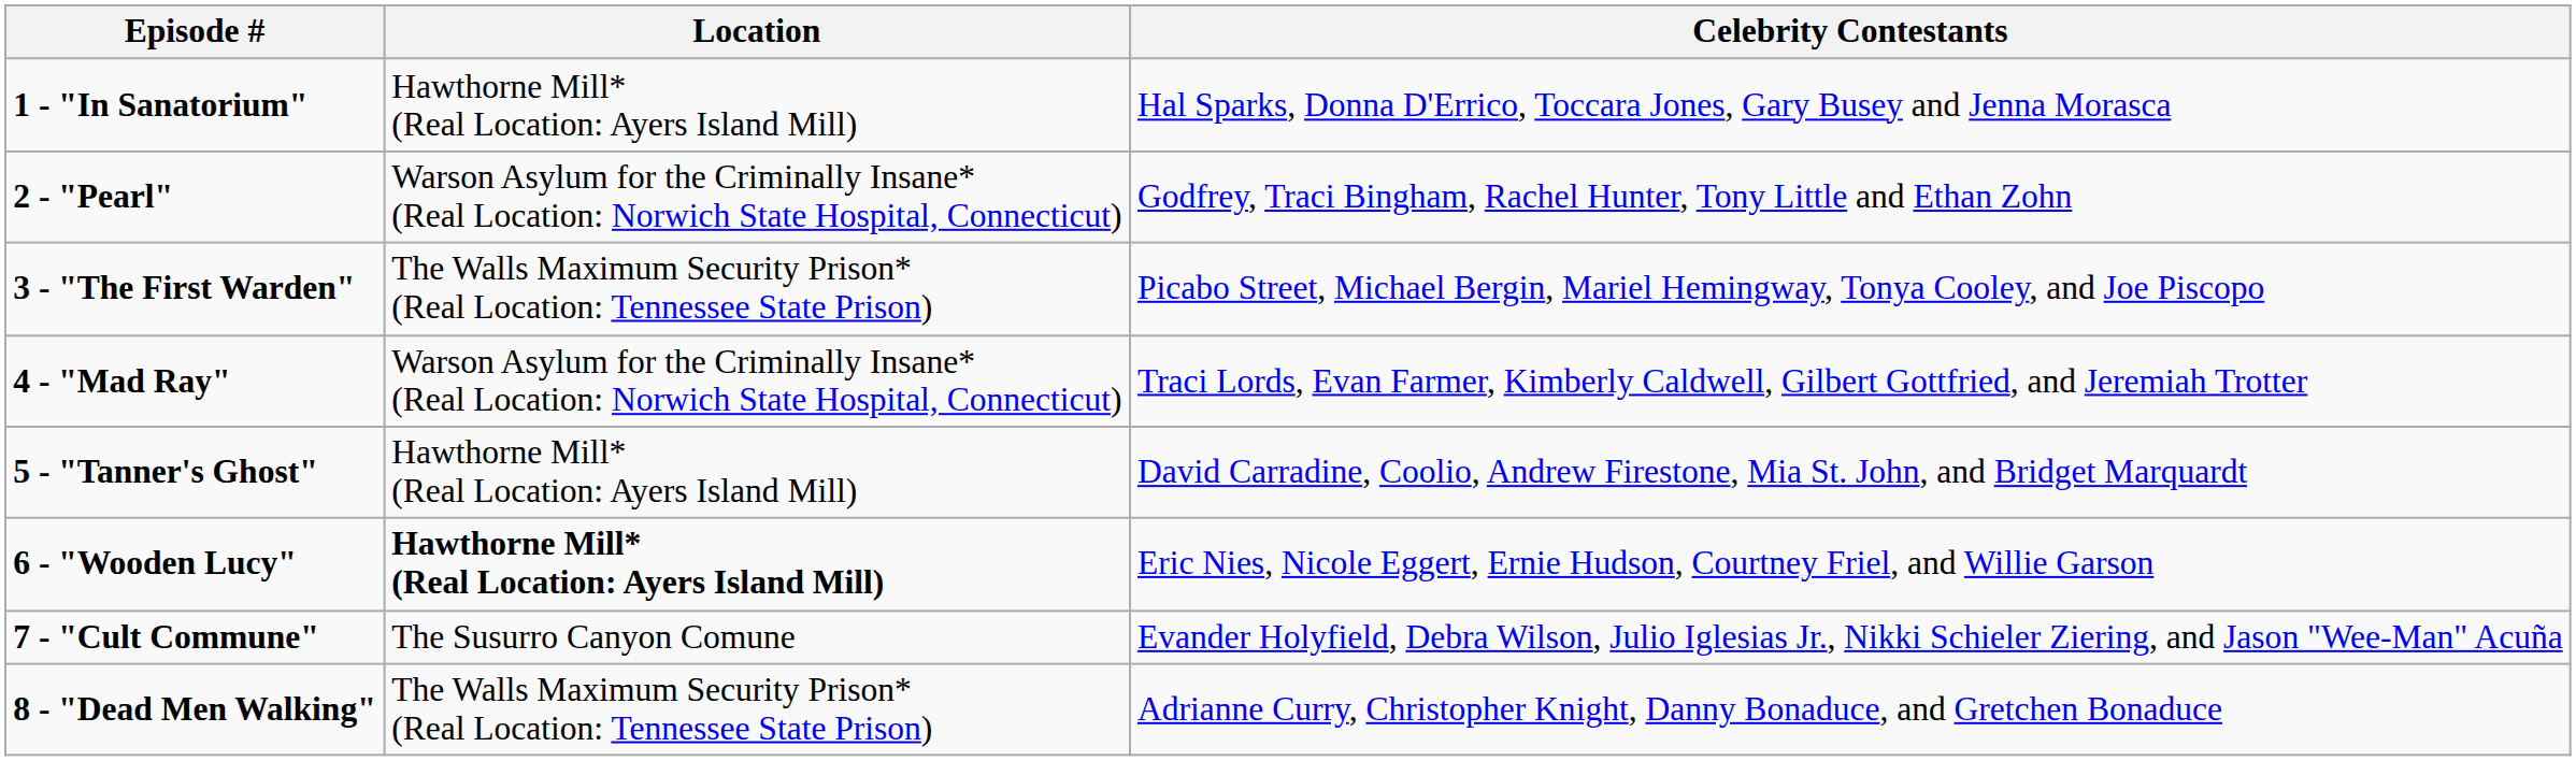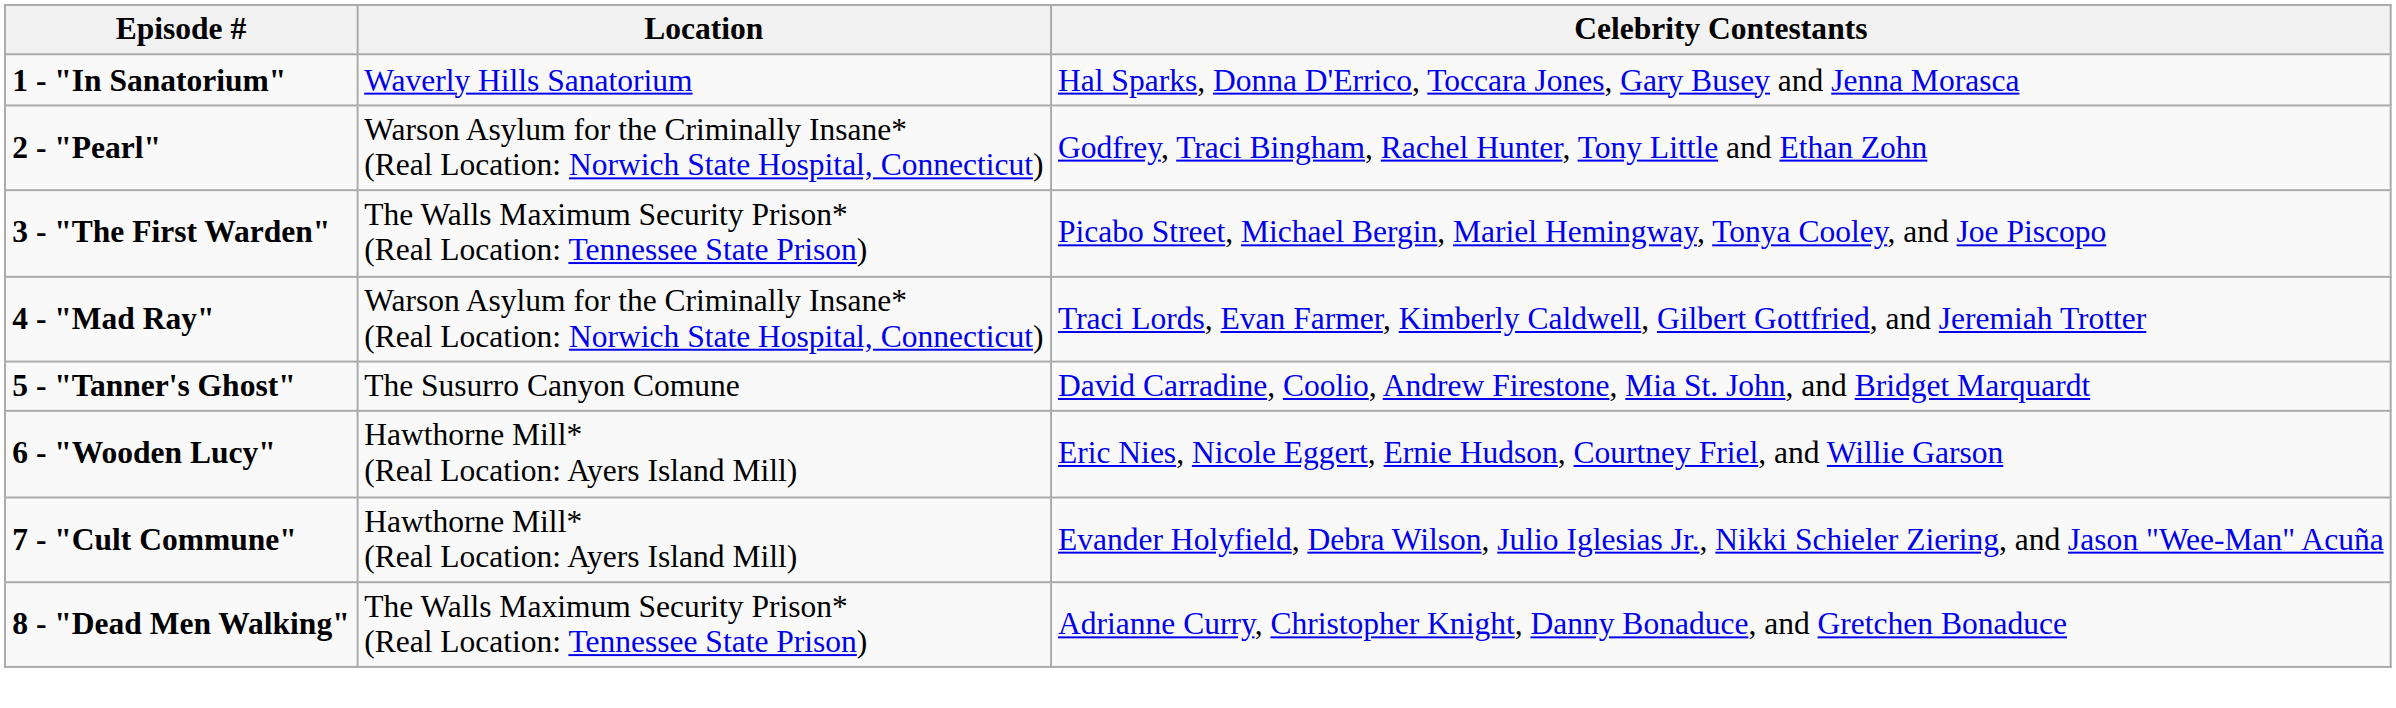 <table class="wikitable" style="text-align:left">
 <tr>
 <th>Episode #</th>
 <th>Location</th>
 <th>Celebrity Contestants</th>
 </tr>
 <tr>
 <td><strong>1 - "In Sanatorium"</strong></td>
-<td>Hawthorne Mill* <br>(Real Location: Ayers Island Mill)</td>
+<td><a href='#'>Waverly Hills Sanatorium</a></td>
 <td><a href='#'>Hal Sparks</a>, <a href='#'>Donna D'Errico</a>, <a href='#'>Toccara Jones</a>, <a href='#'>Gary Busey</a> and <a href='#'>Jenna Morasca</a></td>
 </tr>
 <tr>
 <td><strong>2 - "Pearl"</strong></td>
 <td>Warson Asylum for the Criminally Insane* <br>(Real Location: <a href='#'>Norwich State Hospital, Connecticut</a>)</td>
 <td><a href='#'>Godfrey</a>, <a href='#'>Traci Bingham</a>, <a href='#'>Rachel Hunter</a>, <a href='#'>Tony Little</a> and <a href='#'>Ethan Zohn</a></td>
 </tr>
 <tr>
 <td><strong>3 - "The First Warden"</strong></td>
 <td>The Walls Maximum Security Prison* <br>(Real Location: <a href='#'>Tennessee State Prison</a>)</td>
 <td><a href='#'>Picabo Street</a>, <a href='#'>Michael Bergin</a>, <a href='#'>Mariel Hemingway</a>, <a href='#'>Tonya Cooley</a>, and <a href='#'>Joe Piscopo</a></td>
 </tr>
 <tr>
 <td><strong>4 - "Mad Ray"</strong></td>
 <td>Warson Asylum for the Criminally Insane* <br>(Real Location: <a href='#'>Norwich State Hospital, Connecticut</a>)</td>
 <td><a href='#'>Traci Lords</a>, <a href='#'>Evan Farmer</a>, <a href='#'>Kimberly Caldwell</a>, <a href='#'>Gilbert Gottfried</a>, and <a href='#'>Jeremiah Trotter</a></td>
 </tr>
 <tr>
 <td><strong>5 - "Tanner's Ghost"</strong></td>
-<td>Hawthorne Mill* <br>(Real Location: Ayers Island Mill)</td>
+<td>The Susurro Canyon Comune</td>
 <td><a href='#'>David Carradine</a>, <a href='#'>Coolio</a>, <a href='#'>Andrew Firestone</a>, <a href='#'>Mia St. John</a>, and <a href='#'>Bridget Marquardt</a></td>
 </tr>
 <tr>
 <td><strong>6 - "Wooden Lucy"</strong></td>
-<td><strong>Hawthorne Mill* <br>(Real Location: Ayers Island Mill)</strong></td>
+<td>Hawthorne Mill* <br>(Real Location: Ayers Island Mill)</td>
 <td><a href='#'>Eric Nies</a>, <a href='#'>Nicole Eggert</a>, <a href='#'>Ernie Hudson</a>, <a href='#'>Courtney Friel</a>, and <a href='#'>Willie Garson</a></td>
 </tr>
 <tr>
 <td><strong>7 - "Cult Commune"</strong></td>
-<td>The Susurro Canyon Comune</td>
+<td>Hawthorne Mill* <br>(Real Location: Ayers Island Mill)</td>
 <td><a href='#'>Evander Holyfield</a>, <a href='#'>Debra Wilson</a>, <a href='#'>Julio Iglesias Jr.</a>, <a href='#'>Nikki Schieler Ziering</a>, and <a href='#'>Jason "Wee-Man" Acuña</a></td>
 </tr>
 <tr>
 <td><strong>8 - "Dead Men Walking"</strong></td>
 <td>The Walls Maximum Security Prison* <br>(Real Location: <a href='#'>Tennessee State Prison</a>)</td>
 <td><a href='#'>Adrianne Curry</a>, <a href='#'>Christopher Knight</a>, <a href='#'>Danny Bonaduce</a>, and <a href='#'>Gretchen Bonaduce</a></td>
 </tr>
 </table>
